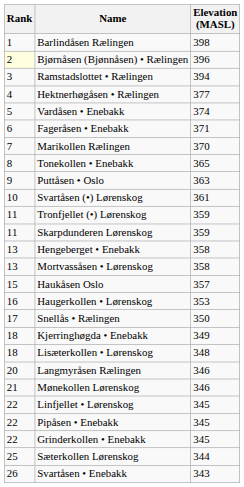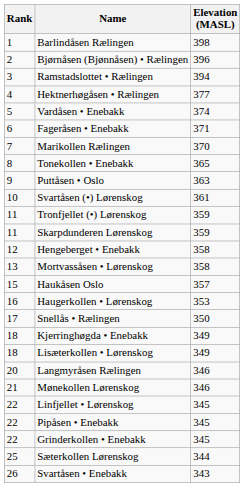 <table class="wikitable sortable">
 <tr>
 <th>Rank</th>
 <th>Name</th>
 <th>Elevation<br>(MASL)</th>
 </tr>
 <tr>
 <td>1</td>
 <td>Barlindåsen  Rælingen</td>
 <td>398</td>
 </tr>
 <tr>
-<td style="background: lightyellow;">2</td>
+<td>2</td>
 <td>Bjørnåsen (Bjønnåsen) • Rælingen</td>
 <td>396</td>
 </tr>
 <tr>
 <td>3</td>
 <td>Ramstadslottet • Rælingen</td>
 <td>394</td>
 </tr>
 <tr>
 <td>4</td>
 <td>Hektnerhøgåsen • Rælingen</td>
 <td>377</td>
 </tr>
 <tr>
 <td>5</td>
 <td>Vardåsen • Enebakk</td>
 <td>374</td>
 </tr>
 <tr>
 <td>6</td>
 <td>Fageråsen • Enebakk</td>
 <td>371</td>
 </tr>
 <tr>
 <td>7</td>
 <td>Marikollen  Rælingen</td>
 <td>370</td>
 </tr>
 <tr>
 <td>8</td>
 <td>Tonekollen • Enebakk</td>
 <td>365</td>
 </tr>
 <tr>
 <td>9</td>
 <td>Puttåsen • Oslo</td>
 <td>363</td>
 </tr>
 <tr>
 <td>10</td>
 <td>Svartåsen (•) Lørenskog</td>
 <td>361</td>
 </tr>
 <tr>
 <td>11</td>
 <td>Tronfjellet (•) Lørenskog</td>
 <td>359</td>
 </tr>
 <tr>
 <td>11</td>
 <td>Skarpdunderen  Lørenskog</td>
 <td>359</td>
 </tr>
 <tr>
-<td>13</td>
+<td>12</td>
 <td>Hengeberget • Enebakk</td>
 <td>358</td>
 </tr>
 <tr>
 <td>13</td>
 <td>Mortvassåsen • Lørenskog</td>
 <td>358</td>
 </tr>
 <tr>
 <td>15</td>
 <td>Haukåsen  Oslo</td>
 <td>357</td>
 </tr>
 <tr>
 <td>16</td>
 <td>Haugerkollen • Lørenskog</td>
 <td>353</td>
 </tr>
 <tr>
 <td>17</td>
 <td>Snellås • Rælingen</td>
 <td>350</td>
 </tr>
 <tr>
 <td>18</td>
 <td>Kjerringhøgda • Enebakk</td>
 <td>349</td>
 </tr>
 <tr>
 <td>18</td>
 <td>Lisæterkollen • Lørenskog</td>
-<td>348</td>
+<td>349</td>
 </tr>
 <tr>
 <td>20</td>
 <td>Langmyråsen  Rælingen</td>
 <td>346</td>
 </tr>
 <tr>
 <td>21</td>
 <td>Mønekollen  Lørenskog</td>
 <td>346</td>
 </tr>
 <tr>
 <td>22</td>
 <td>Linfjellet • Lørenskog</td>
 <td>345</td>
 </tr>
 <tr>
 <td>22</td>
 <td>Pipåsen • Enebakk</td>
 <td>345</td>
 </tr>
 <tr>
 <td>22</td>
 <td>Grinderkollen • Enebakk</td>
 <td>345</td>
 </tr>
 <tr>
 <td>25</td>
 <td>Sæterkollen  Lørenskog</td>
 <td>344</td>
 </tr>
 <tr>
 <td>26</td>
 <td>Svartåsen • Enebakk</td>
 <td>343</td>
 </tr>
 </table>
